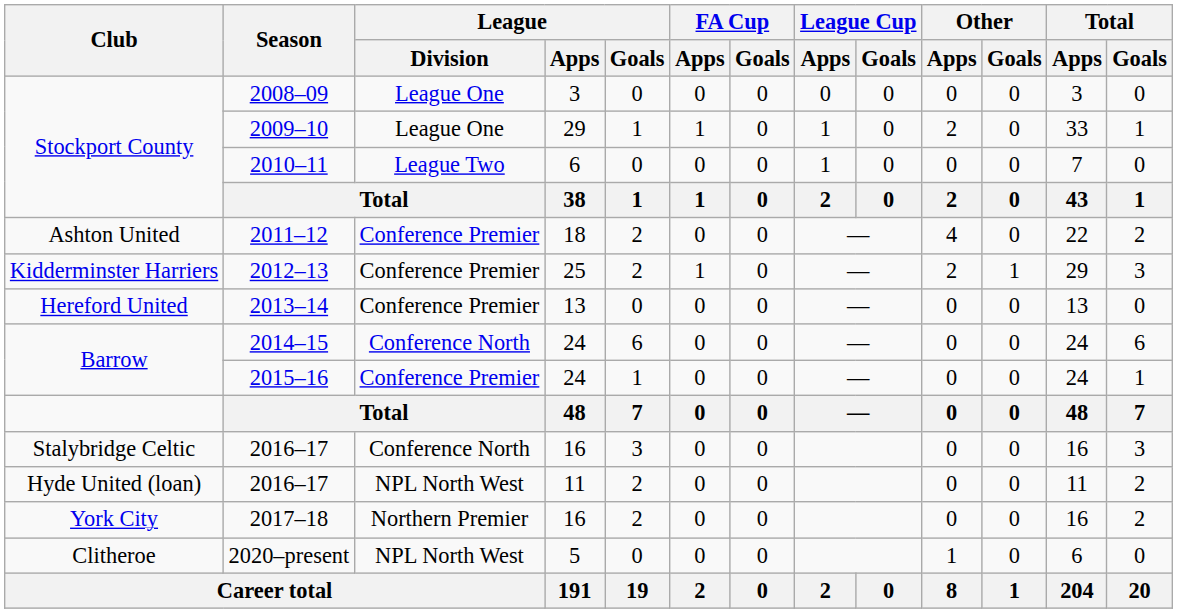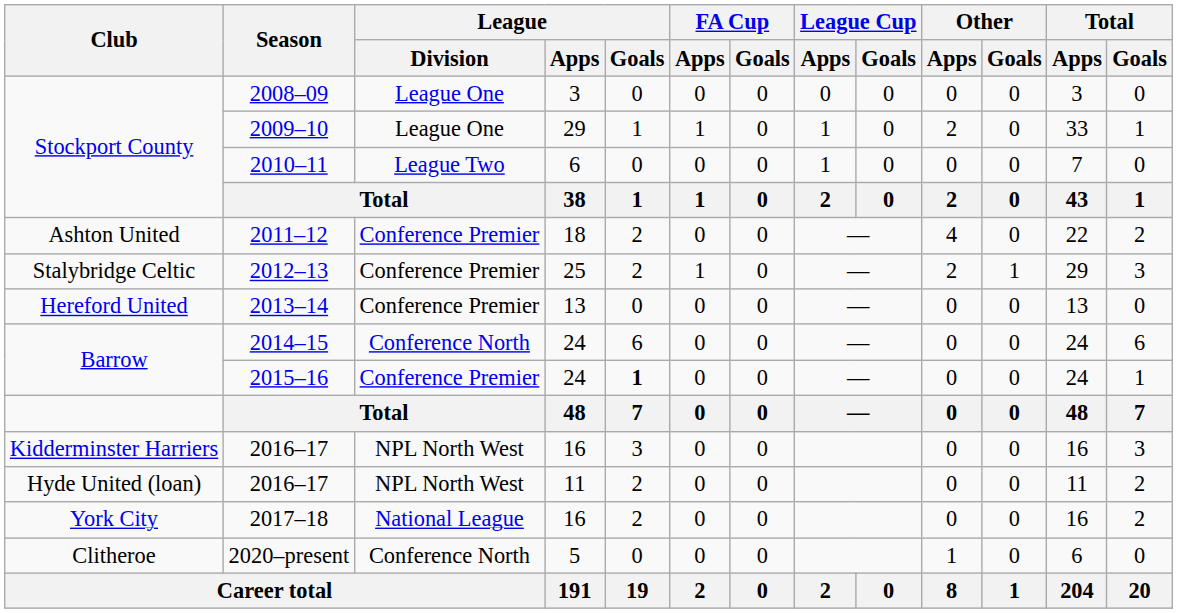 <table class="wikitable" style="text-align: center;">
 <tr>
 <th rowspan="2">Club</th>
 <th rowspan="2">Season</th>
 <th colspan="3">League</th>
 <th colspan="2"><a href='#'>FA Cup</a></th>
 <th colspan="2"><a href='#'>League Cup</a></th>
 <th colspan="2">Other</th>
 <th colspan="2">Total</th>
 </tr>
 <tr>
 <th>Division</th>
 <th>Apps</th>
 <th>Goals</th>
 <th>Apps</th>
 <th>Goals</th>
 <th>Apps</th>
 <th>Goals</th>
 <th>Apps</th>
 <th>Goals</th>
 <th>Apps</th>
 <th>Goals</th>
 </tr>
 <tr>
 <td rowspan="4"><a href='#'>Stockport County</a></td>
 <td><a href='#'>2008–09</a></td>
 <td><a href='#'>League One</a></td>
 <td>3</td>
 <td>0</td>
 <td>0</td>
 <td>0</td>
 <td>0</td>
 <td>0</td>
 <td>0</td>
 <td>0</td>
 <td>3</td>
 <td>0</td>
 </tr>
 <tr>
 <td><a href='#'>2009–10</a></td>
 <td>League One</td>
 <td>29</td>
 <td>1</td>
 <td>1</td>
 <td>0</td>
 <td>1</td>
 <td>0</td>
 <td>2</td>
 <td>0</td>
 <td>33</td>
 <td>1</td>
 </tr>
 <tr>
 <td><a href='#'>2010–11</a></td>
 <td><a href='#'>League Two</a></td>
 <td>6</td>
 <td>0</td>
 <td>0</td>
 <td>0</td>
 <td>1</td>
 <td>0</td>
 <td>0</td>
 <td>0</td>
 <td>7</td>
 <td>0</td>
 </tr>
 <tr>
 <th colspan="2">Total</th>
 <th>38</th>
 <th>1</th>
 <th>1</th>
 <th>0</th>
 <th>2</th>
 <th>0</th>
 <th>2</th>
 <th>0</th>
 <th>43</th>
 <th>1</th>
 </tr>
 <tr>
 <td>Ashton United</td>
 <td><a href='#'>2011–12</a></td>
 <td><a href='#'>Conference Premier</a></td>
 <td>18</td>
 <td>2</td>
 <td>0</td>
 <td>0</td>
 <td colspan="2">—</td>
 <td>4</td>
 <td>0</td>
 <td>22</td>
 <td>2</td>
 </tr>
 <tr>
-<td><a href='#'>Kidderminster Harriers</a></td>
+<td>Stalybridge Celtic</td>
 <td><a href='#'>2012–13</a></td>
 <td>Conference Premier</td>
 <td>25</td>
 <td>2</td>
 <td>1</td>
 <td>0</td>
 <td colspan="2">—</td>
 <td>2</td>
 <td>1</td>
 <td>29</td>
 <td>3</td>
 </tr>
 <tr>
 <td><a href='#'>Hereford United</a></td>
 <td><a href='#'>2013–14</a></td>
 <td>Conference Premier</td>
 <td>13</td>
 <td>0</td>
 <td>0</td>
 <td>0</td>
 <td colspan="2">—</td>
 <td>0</td>
 <td>0</td>
 <td>13</td>
 <td>0</td>
 </tr>
 <tr>
 <td rowspan="2"><a href='#'>Barrow</a></td>
 <td><a href='#'>2014–15</a></td>
 <td><a href='#'>Conference North</a></td>
 <td>24</td>
 <td>6</td>
 <td>0</td>
 <td>0</td>
 <td colspan="2">—</td>
 <td>0</td>
 <td>0</td>
 <td>24</td>
 <td>6</td>
 </tr>
 <tr>
 <td><a href='#'>2015–16</a></td>
 <td><a href='#'>Conference Premier</a></td>
 <td>24</td>
-<td>1</td>
+<td><strong>1</strong></td>
 <td>0</td>
 <td>0</td>
 <td colspan="2">—</td>
 <td>0</td>
 <td>0</td>
 <td>24</td>
 <td>1</td>
 </tr>
 <tr>
 <td></td>
 <th colspan="2">Total</th>
 <th>48</th>
 <th>7</th>
 <th>0</th>
 <th>0</th>
 <th colspan="2">—</th>
 <th>0</th>
 <th>0</th>
 <th>48</th>
 <th>7</th>
 </tr>
 <tr>
-<td>Stalybridge Celtic</td>
+<td><a href='#'>Kidderminster Harriers</a></td>
 <td>2016–17</td>
-<td>Conference North</td>
+<td>NPL North West</td>
 <td>16</td>
 <td>3</td>
 <td>0</td>
 <td>0</td>
 <td colspan="2"></td>
 <td>0</td>
 <td>0</td>
 <td>16</td>
 <td>3</td>
 </tr>
 <tr>
 <td>Hyde United (loan)</td>
 <td>2016–17</td>
 <td>NPL North West</td>
 <td>11</td>
 <td>2</td>
 <td>0</td>
 <td>0</td>
 <td colspan="2"></td>
 <td>0</td>
 <td>0</td>
 <td>11</td>
 <td>2</td>
 </tr>
 <tr>
 <td><a href='#'>York City</a></td>
 <td>2017–18</td>
-<td>Northern Premier</td>
+<td><a href='#'>National League</a></td>
 <td>16</td>
 <td>2</td>
 <td>0</td>
 <td>0</td>
 <td colspan="2"></td>
 <td>0</td>
 <td>0</td>
 <td>16</td>
 <td>2</td>
 </tr>
 <tr>
 <td>Clitheroe</td>
 <td>2020–present</td>
-<td>NPL North West</td>
+<td>Conference North</td>
 <td>5</td>
 <td>0</td>
 <td>0</td>
 <td>0</td>
 <td colspan="2"></td>
 <td>1</td>
 <td>0</td>
 <td>6</td>
 <td>0</td>
 </tr>
 <tr>
 <th colspan="3">Career total</th>
 <th>191</th>
 <th>19</th>
 <th>2</th>
 <th>0</th>
 <th>2</th>
 <th>0</th>
 <th>8</th>
 <th>1</th>
 <th>204</th>
 <th>20</th>
 </tr>
 </table>
